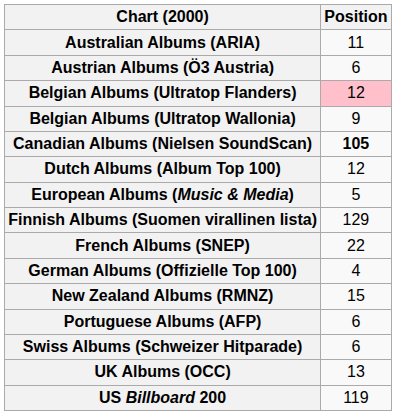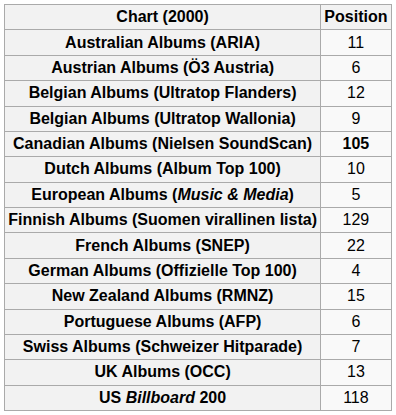 <table class="wikitable sortable plainrowheaders" style="text-align:center">
 <tr>
 <th scope="col">Chart (2000)</th>
 <th scope="col">Position</th>
 </tr>
 <tr>
 <th scope="row">Australian Albums (ARIA)</th>
 <td>11</td>
 </tr>
 <tr>
 <th scope="row">Austrian Albums (Ö3 Austria)</th>
 <td>6</td>
 </tr>
 <tr>
 <th scope="row">Belgian Albums (Ultratop Flanders)</th>
-<td style="background: pink;">12</td>
+<td>12</td>
 </tr>
 <tr>
 <th scope="row">Belgian Albums (Ultratop Wallonia)</th>
 <td>9</td>
 </tr>
 <tr>
 <th scope="row">Canadian Albums (Nielsen SoundScan)</th>
 <td><strong>105</strong></td>
 </tr>
 <tr>
 <th scope="row">Dutch Albums (Album Top 100)</th>
-<td>12</td>
+<td>10</td>
 </tr>
 <tr>
 <th scope="row">European Albums (<em>Music & Media</em>)</th>
 <td>5</td>
 </tr>
 <tr>
 <th scope="row">Finnish Albums (Suomen virallinen lista)</th>
 <td>129</td>
 </tr>
 <tr>
 <th scope="row">French Albums (SNEP)</th>
 <td>22</td>
 </tr>
 <tr>
 <th scope="row">German Albums (Offizielle Top 100)</th>
 <td>4</td>
 </tr>
 <tr>
 <th scope="row">New Zealand Albums (RMNZ)</th>
 <td>15</td>
 </tr>
 <tr>
 <th scope="row">Portuguese Albums (AFP)</th>
 <td>6</td>
 </tr>
 <tr>
 <th scope="row">Swiss Albums (Schweizer Hitparade)</th>
-<td>6</td>
+<td>7</td>
 </tr>
 <tr>
 <th scope="row">UK Albums (OCC)</th>
 <td>13</td>
 </tr>
 <tr>
 <th scope="row">US <em>Billboard</em> 200</th>
-<td>119</td>
+<td>118</td>
 </tr>
 </table>
